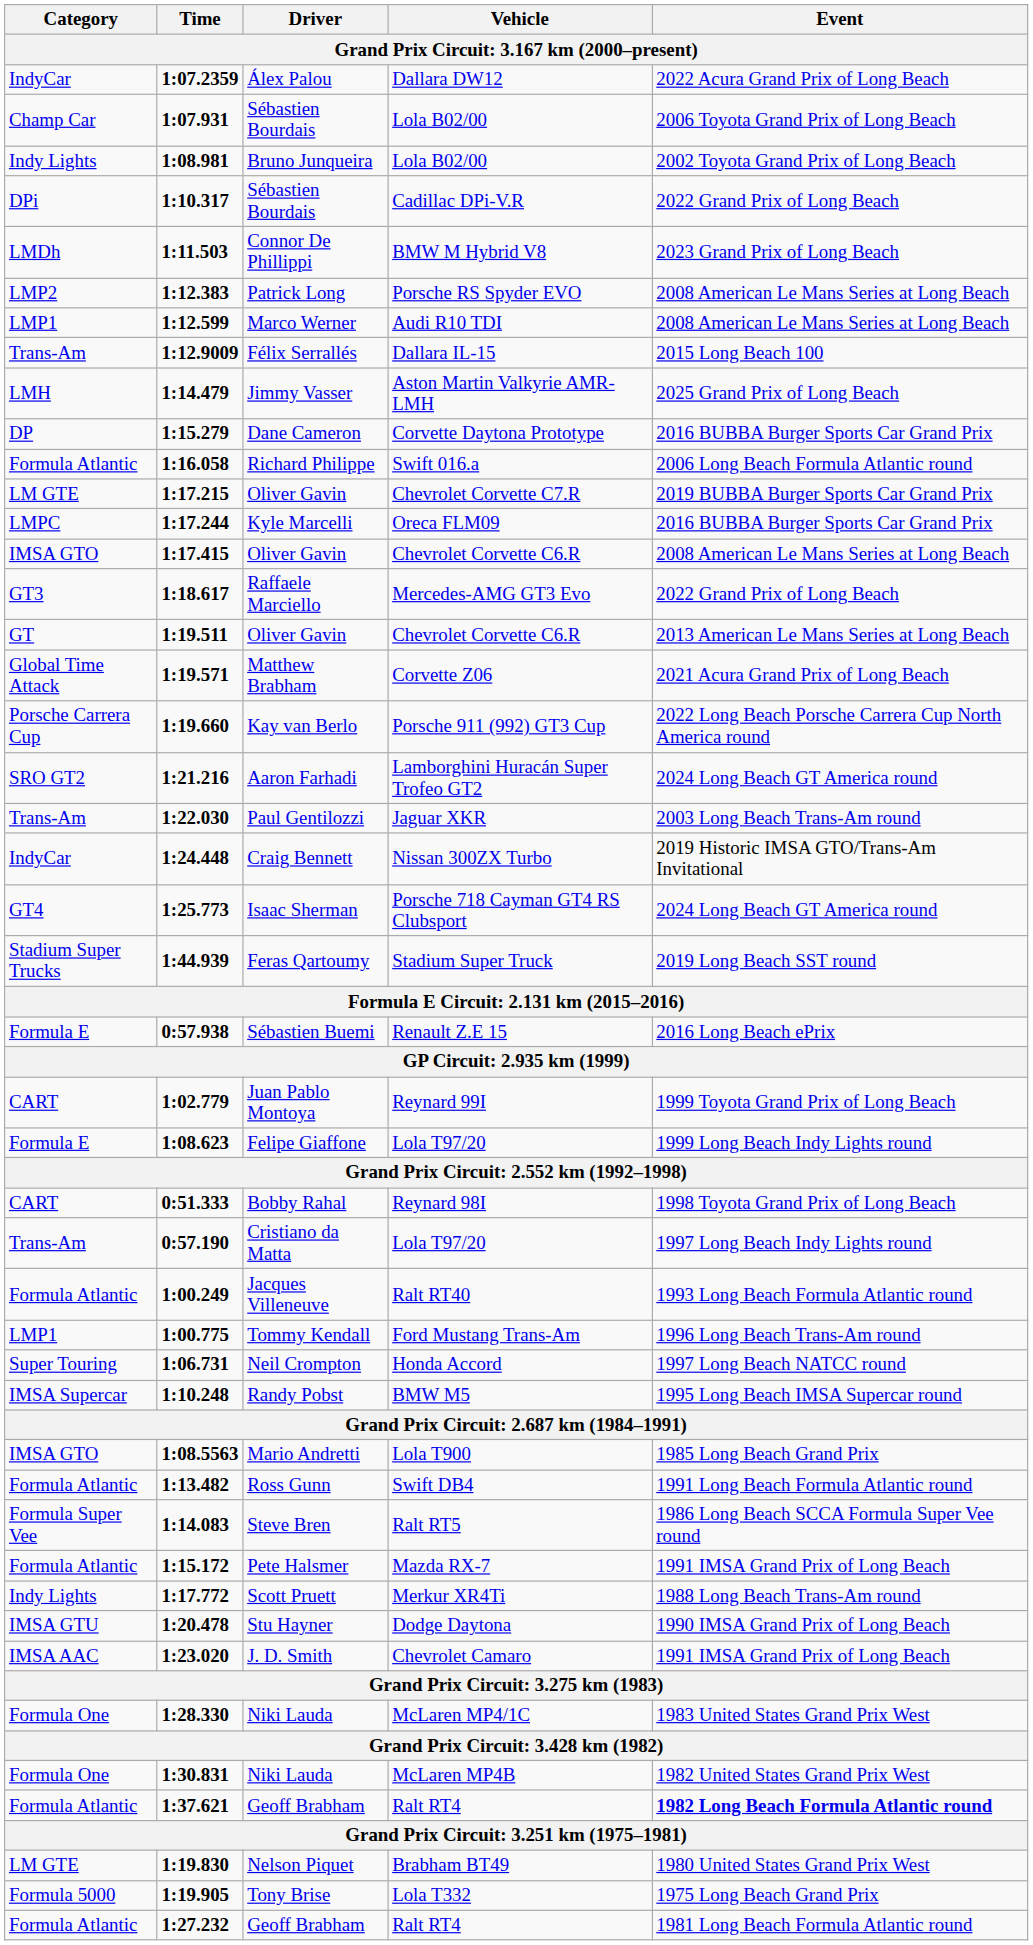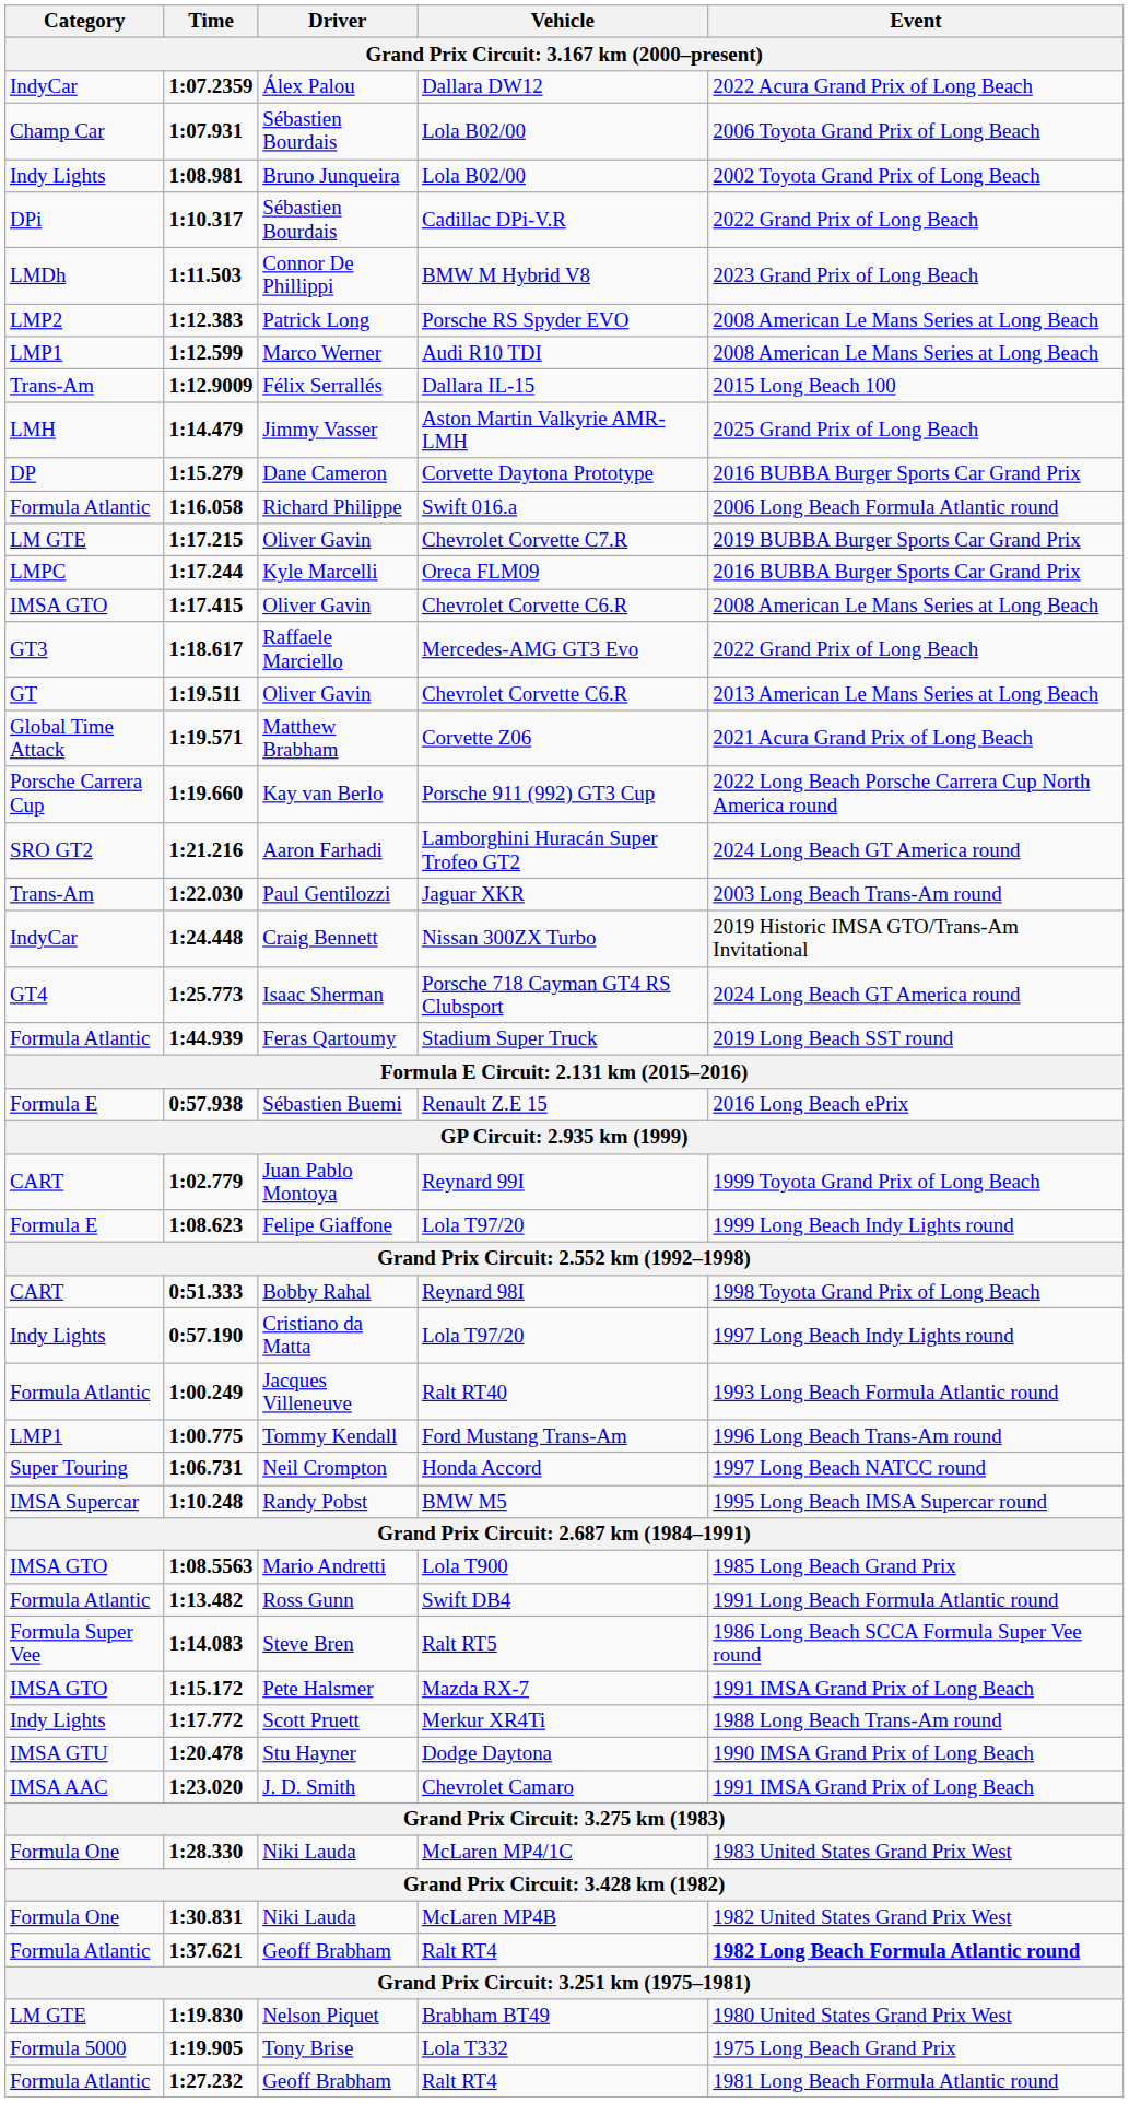 <table class="wikitable">
 <tr>
 <th>Category</th>
 <th>Time</th>
 <th>Driver</th>
 <th>Vehicle</th>
 <th>Event</th>
 </tr>
 <tr>
 <th colspan=5>Grand Prix Circuit: 3.167 km (2000–present)</th>
 </tr>
 <tr>
 <td><a href='#'>IndyCar</a></td>
 <td><strong>1:07.2359</strong></td>
 <td><a href='#'>Álex Palou</a></td>
 <td><a href='#'>Dallara DW12</a></td>
 <td><a href='#'>2022 Acura Grand Prix of Long Beach</a></td>
 </tr>
 <tr>
 <td><a href='#'>Champ Car</a></td>
 <td><strong>1:07.931</strong></td>
 <td><a href='#'>Sébastien Bourdais</a></td>
 <td><a href='#'>Lola B02/00</a></td>
 <td><a href='#'>2006 Toyota Grand Prix of Long Beach</a></td>
 </tr>
 <tr>
 <td><a href='#'>Indy Lights</a></td>
 <td><strong>1:08.981</strong></td>
 <td><a href='#'>Bruno Junqueira</a></td>
 <td><a href='#'>Lola B02/00</a></td>
 <td><a href='#'>2002 Toyota Grand Prix of Long Beach</a></td>
 </tr>
 <tr>
 <td><a href='#'>DPi</a></td>
 <td><strong>1:10.317</strong></td>
 <td><a href='#'>Sébastien Bourdais</a></td>
 <td><a href='#'>Cadillac DPi-V.R</a></td>
 <td><a href='#'>2022 Grand Prix of Long Beach</a></td>
 </tr>
 <tr>
 <td><a href='#'>LMDh</a></td>
 <td><strong>1:11.503</strong></td>
 <td><a href='#'>Connor De Phillippi</a></td>
 <td><a href='#'>BMW M Hybrid V8</a></td>
 <td><a href='#'>2023 Grand Prix of Long Beach</a></td>
 </tr>
 <tr>
 <td><a href='#'>LMP2</a></td>
 <td><strong>1:12.383</strong></td>
 <td><a href='#'>Patrick Long</a></td>
 <td><a href='#'>Porsche RS Spyder EVO</a></td>
 <td><a href='#'>2008 American Le Mans Series at Long Beach</a></td>
 </tr>
 <tr>
 <td><a href='#'>LMP1</a></td>
 <td><strong>1:12.599</strong></td>
 <td><a href='#'>Marco Werner</a></td>
 <td><a href='#'>Audi R10 TDI</a></td>
 <td><a href='#'>2008 American Le Mans Series at Long Beach</a></td>
 </tr>
 <tr>
 <td><a href='#'>Trans-Am</a></td>
 <td><strong>1:12.9009</strong></td>
 <td><a href='#'>Félix Serrallés</a></td>
 <td><a href='#'>Dallara IL-15</a></td>
 <td><a href='#'>2015 Long Beach 100</a></td>
 </tr>
 <tr>
 <td><a href='#'>LMH</a></td>
 <td><strong>1:14.479</strong></td>
 <td><a href='#'>Jimmy Vasser</a></td>
 <td><a href='#'>Aston Martin Valkyrie AMR-LMH</a></td>
 <td><a href='#'>2025 Grand Prix of Long Beach</a></td>
 </tr>
 <tr>
 <td><a href='#'>DP</a></td>
 <td><strong>1:15.279</strong></td>
 <td><a href='#'>Dane Cameron</a></td>
 <td><a href='#'>Corvette Daytona Prototype</a></td>
 <td><a href='#'>2016 BUBBA Burger Sports Car Grand Prix</a></td>
 </tr>
 <tr>
 <td><a href='#'>Formula Atlantic</a></td>
 <td><strong>1:16.058</strong></td>
 <td><a href='#'>Richard Philippe</a></td>
 <td><a href='#'>Swift 016.a</a></td>
 <td><a href='#'>2006 Long Beach Formula Atlantic round</a></td>
 </tr>
 <tr>
 <td><a href='#'>LM GTE</a></td>
 <td><strong>1:17.215</strong></td>
 <td><a href='#'>Oliver Gavin</a></td>
 <td><a href='#'>Chevrolet Corvette C7.R</a></td>
 <td><a href='#'>2019 BUBBA Burger Sports Car Grand Prix</a></td>
 </tr>
 <tr>
 <td><a href='#'>LMPC</a></td>
 <td><strong>1:17.244</strong></td>
 <td><a href='#'>Kyle Marcelli</a></td>
 <td><a href='#'>Oreca FLM09</a></td>
 <td><a href='#'>2016 BUBBA Burger Sports Car Grand Prix</a></td>
 </tr>
 <tr>
 <td><a href='#'>IMSA GTO</a></td>
 <td><strong>1:17.415</strong></td>
 <td><a href='#'>Oliver Gavin</a></td>
 <td><a href='#'>Chevrolet Corvette C6.R</a></td>
 <td><a href='#'>2008 American Le Mans Series at Long Beach</a></td>
 </tr>
 <tr>
 <td><a href='#'>GT3</a></td>
 <td><strong>1:18.617</strong></td>
 <td><a href='#'>Raffaele Marciello</a></td>
 <td><a href='#'>Mercedes-AMG GT3 Evo</a></td>
 <td><a href='#'>2022 Grand Prix of Long Beach</a></td>
 </tr>
 <tr>
 <td><a href='#'>GT</a></td>
 <td><strong>1:19.511</strong></td>
 <td><a href='#'>Oliver Gavin</a></td>
 <td><a href='#'>Chevrolet Corvette C6.R</a></td>
 <td><a href='#'>2013 American Le Mans Series at Long Beach</a></td>
 </tr>
 <tr>
 <td><a href='#'>Global Time Attack</a></td>
 <td><strong>1:19.571</strong></td>
 <td><a href='#'>Matthew Brabham</a></td>
 <td><a href='#'>Corvette Z06</a></td>
 <td><a href='#'>2021 Acura Grand Prix of Long Beach</a></td>
 </tr>
 <tr>
 <td><a href='#'>Porsche Carrera Cup</a></td>
 <td><strong>1:19.660</strong></td>
 <td><a href='#'>Kay van Berlo</a></td>
 <td><a href='#'>Porsche 911 (992) GT3 Cup</a></td>
 <td><a href='#'>2022 Long Beach Porsche Carrera Cup North America round</a></td>
 </tr>
 <tr>
 <td><a href='#'>SRO GT2</a></td>
 <td><strong>1:21.216</strong></td>
 <td><a href='#'>Aaron Farhadi</a></td>
 <td><a href='#'>Lamborghini Huracán Super Trofeo GT2</a></td>
 <td><a href='#'>2024 Long Beach GT America round</a></td>
 </tr>
 <tr>
 <td><a href='#'>Trans-Am</a></td>
 <td><strong>1:22.030</strong></td>
 <td><a href='#'>Paul Gentilozzi</a></td>
 <td><a href='#'>Jaguar XKR</a></td>
 <td><a href='#'>2003 Long Beach Trans-Am round</a></td>
 </tr>
 <tr>
 <td><a href='#'>IndyCar</a></td>
 <td><strong>1:24.448</strong></td>
 <td><a href='#'>Craig Bennett</a></td>
 <td><a href='#'>Nissan 300ZX Turbo</a></td>
 <td>2019 Historic IMSA GTO/Trans-Am Invitational</td>
 </tr>
 <tr>
 <td><a href='#'>GT4</a></td>
 <td><strong>1:25.773</strong></td>
 <td><a href='#'>Isaac Sherman</a></td>
 <td><a href='#'>Porsche 718 Cayman GT4 RS Clubsport</a></td>
 <td><a href='#'>2024 Long Beach GT America round</a></td>
 </tr>
 <tr>
-<td><a href='#'>Stadium Super Trucks</a></td>
+<td><a href='#'>Formula Atlantic</a></td>
 <td><strong>1:44.939</strong></td>
 <td><a href='#'>Feras Qartoumy</a></td>
 <td><a href='#'>Stadium Super Truck</a></td>
 <td><a href='#'>2019 Long Beach SST round</a></td>
 </tr>
 <tr>
 <th colspan=5>Formula E Circuit: 2.131 km (2015–2016)</th>
 </tr>
 <tr>
 <td><a href='#'>Formula E</a></td>
 <td><strong>0:57.938</strong></td>
 <td><a href='#'>Sébastien Buemi</a></td>
 <td><a href='#'>Renault Z.E 15</a></td>
 <td><a href='#'>2016 Long Beach ePrix</a></td>
 </tr>
 <tr>
 <th colspan=5>GP Circuit: 2.935 km (1999)</th>
 </tr>
 <tr>
 <td><a href='#'>CART</a></td>
 <td><strong>1:02.779</strong></td>
 <td><a href='#'>Juan Pablo Montoya</a></td>
 <td><a href='#'>Reynard 99I</a></td>
 <td><a href='#'>1999 Toyota Grand Prix of Long Beach</a></td>
 </tr>
 <tr>
 <td><a href='#'>Formula E</a></td>
 <td><strong>1:08.623</strong></td>
 <td><a href='#'>Felipe Giaffone</a></td>
 <td><a href='#'>Lola T97/20</a></td>
 <td><a href='#'>1999 Long Beach Indy Lights round</a></td>
 </tr>
 <tr>
 <th colspan=5>Grand Prix Circuit: 2.552 km (1992–1998)</th>
 </tr>
 <tr>
 <td><a href='#'>CART</a></td>
 <td><strong>0:51.333</strong></td>
 <td><a href='#'>Bobby Rahal</a></td>
 <td><a href='#'>Reynard 98I</a></td>
 <td><a href='#'>1998 Toyota Grand Prix of Long Beach</a></td>
 </tr>
 <tr>
-<td><a href='#'>Trans-Am</a></td>
+<td><a href='#'>Indy Lights</a></td>
 <td><strong>0:57.190</strong></td>
 <td><a href='#'>Cristiano da Matta</a></td>
 <td><a href='#'>Lola T97/20</a></td>
 <td><a href='#'>1997 Long Beach Indy Lights round</a></td>
 </tr>
 <tr>
 <td><a href='#'>Formula Atlantic</a></td>
 <td><strong>1:00.249</strong></td>
 <td><a href='#'>Jacques Villeneuve</a></td>
 <td><a href='#'>Ralt RT40</a></td>
 <td><a href='#'>1993 Long Beach Formula Atlantic round</a></td>
 </tr>
 <tr>
 <td><a href='#'>LMP1</a></td>
 <td><strong>1:00.775</strong></td>
 <td><a href='#'>Tommy Kendall</a></td>
 <td><a href='#'>Ford Mustang Trans-Am</a></td>
 <td><a href='#'>1996 Long Beach Trans-Am round</a></td>
 </tr>
 <tr>
 <td><a href='#'>Super Touring</a></td>
 <td><strong>1:06.731</strong></td>
 <td><a href='#'>Neil Crompton</a></td>
 <td><a href='#'>Honda Accord</a></td>
 <td><a href='#'>1997 Long Beach NATCC round</a></td>
 </tr>
 <tr>
 <td><a href='#'>IMSA Supercar</a></td>
 <td><strong>1:10.248</strong></td>
 <td><a href='#'>Randy Pobst</a></td>
 <td><a href='#'>BMW M5</a></td>
 <td><a href='#'>1995 Long Beach IMSA Supercar round</a></td>
 </tr>
 <tr>
 <th colspan=5>Grand Prix Circuit: 2.687 km (1984–1991)</th>
 </tr>
 <tr>
 <td><a href='#'>IMSA GTO</a></td>
 <td><strong>1:08.5563</strong></td>
 <td><a href='#'>Mario Andretti</a></td>
 <td><a href='#'>Lola T900</a></td>
 <td><a href='#'>1985 Long Beach Grand Prix</a></td>
 </tr>
 <tr>
 <td><a href='#'>Formula Atlantic</a></td>
 <td><strong>1:13.482</strong></td>
 <td><a href='#'>Ross Gunn</a></td>
 <td><a href='#'>Swift DB4</a></td>
 <td><a href='#'>1991 Long Beach Formula Atlantic round</a></td>
 </tr>
 <tr>
 <td><a href='#'>Formula Super Vee</a></td>
 <td><strong>1:14.083</strong></td>
 <td><a href='#'>Steve Bren</a></td>
 <td><a href='#'>Ralt RT5</a></td>
 <td><a href='#'>1986 Long Beach SCCA Formula Super Vee round</a></td>
 </tr>
 <tr>
-<td><a href='#'>Formula Atlantic</a></td>
+<td><a href='#'>IMSA GTO</a></td>
 <td><strong>1:15.172</strong></td>
 <td><a href='#'>Pete Halsmer</a></td>
 <td><a href='#'>Mazda RX-7</a></td>
 <td><a href='#'>1991 IMSA Grand Prix of Long Beach</a></td>
 </tr>
 <tr>
 <td><a href='#'>Indy Lights</a></td>
 <td><strong>1:17.772</strong></td>
 <td><a href='#'>Scott Pruett</a></td>
 <td><a href='#'>Merkur XR4Ti</a></td>
 <td><a href='#'>1988 Long Beach Trans-Am round</a></td>
 </tr>
 <tr>
 <td><a href='#'>IMSA GTU</a></td>
 <td><strong>1:20.478</strong></td>
 <td><a href='#'>Stu Hayner</a></td>
 <td><a href='#'>Dodge Daytona</a></td>
 <td><a href='#'>1990 IMSA Grand Prix of Long Beach</a></td>
 </tr>
 <tr>
 <td><a href='#'>IMSA AAC</a></td>
 <td><strong>1:23.020</strong></td>
 <td><a href='#'>J. D. Smith</a></td>
 <td><a href='#'>Chevrolet Camaro</a></td>
 <td><a href='#'>1991 IMSA Grand Prix of Long Beach</a></td>
 </tr>
 <tr>
 <th colspan=5>Grand Prix Circuit: 3.275 km (1983)</th>
 </tr>
 <tr>
 <td><a href='#'>Formula One</a></td>
 <td><strong>1:28.330</strong></td>
 <td><a href='#'>Niki Lauda</a></td>
 <td><a href='#'>McLaren MP4/1C</a></td>
 <td><a href='#'>1983 United States Grand Prix West</a></td>
 </tr>
 <tr>
 <th colspan=5>Grand Prix Circuit: 3.428 km (1982)</th>
 </tr>
 <tr>
 <td><a href='#'>Formula One</a></td>
 <td><strong>1:30.831</strong></td>
 <td><a href='#'>Niki Lauda</a></td>
 <td><a href='#'>McLaren MP4B</a></td>
 <td><a href='#'>1982 United States Grand Prix West</a></td>
 </tr>
 <tr>
 <td><a href='#'>Formula Atlantic</a></td>
 <td><strong>1:37.621</strong></td>
 <td><a href='#'>Geoff Brabham</a></td>
 <td><a href='#'>Ralt RT4</a></td>
 <td><strong><a href='#'>1982 Long Beach Formula Atlantic round</a></strong></td>
 </tr>
 <tr>
 <th colspan=5>Grand Prix Circuit: 3.251 km (1975–1981)</th>
 </tr>
 <tr>
 <td><a href='#'>LM GTE</a></td>
 <td><strong>1:19.830</strong></td>
 <td><a href='#'>Nelson Piquet</a></td>
 <td><a href='#'>Brabham BT49</a></td>
 <td><a href='#'>1980 United States Grand Prix West</a></td>
 </tr>
 <tr>
 <td><a href='#'>Formula 5000</a></td>
 <td><strong>1:19.905</strong></td>
 <td><a href='#'>Tony Brise</a></td>
 <td><a href='#'>Lola T332</a></td>
 <td><a href='#'>1975 Long Beach Grand Prix</a></td>
 </tr>
 <tr>
 <td><a href='#'>Formula Atlantic</a></td>
 <td><strong>1:27.232</strong></td>
 <td><a href='#'>Geoff Brabham</a></td>
 <td><a href='#'>Ralt RT4</a></td>
 <td><a href='#'>1981 Long Beach Formula Atlantic round</a></td>
 </tr>
 </table>
